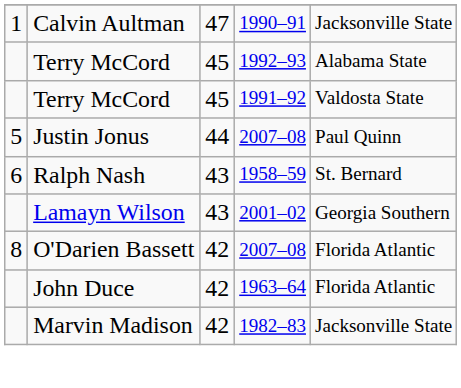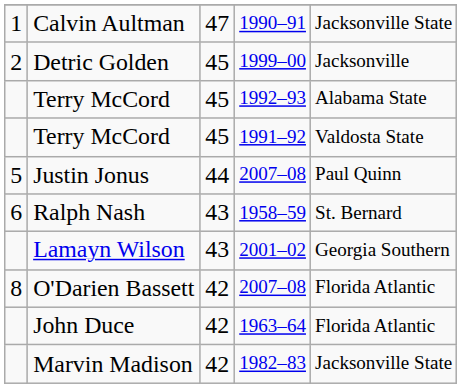 <table class="wikitable">
 <tr>
 </tr>
 <tr>
 <td>1</td>
 <td>Calvin Aultman</td>
 <td>47</td>
 <td style="font-size:80%;"><a href='#'>1990–91</a></td>
 <td style="font-size:80%;">Jacksonville State</td>
+</tr>
+<tr>
+<td>2</td>
+<td>Detric Golden</td>
+<td>45</td>
+<td style="font-size:80%;"><a href='#'>1999–00</a></td>
+<td style="font-size:80%;">Jacksonville</td>
 </tr>
 <tr>
 <td></td>
 <td>Terry McCord</td>
 <td>45</td>
 <td style="font-size:80%;"><a href='#'>1992–93</a></td>
 <td style="font-size:80%;">Alabama State</td>
 </tr>
 <tr>
 <td></td>
 <td>Terry McCord</td>
 <td>45</td>
 <td style="font-size:80%;"><a href='#'>1991–92</a></td>
 <td style="font-size:80%;">Valdosta State</td>
 </tr>
 <tr>
 <td>5</td>
 <td>Justin Jonus</td>
 <td>44</td>
 <td style="font-size:80%;"><a href='#'>2007–08</a></td>
 <td style="font-size:80%;">Paul Quinn</td>
 </tr>
 <tr>
 <td>6</td>
 <td>Ralph Nash</td>
 <td>43</td>
 <td style="font-size:80%;"><a href='#'>1958–59</a></td>
 <td style="font-size:80%;">St. Bernard</td>
 </tr>
 <tr>
 <td></td>
 <td><a href='#'>Lamayn Wilson</a></td>
 <td>43</td>
 <td style="font-size:80%;"><a href='#'>2001–02</a></td>
 <td style="font-size:80%;">Georgia Southern</td>
 </tr>
 <tr>
 <td>8</td>
 <td>O'Darien Bassett</td>
 <td>42</td>
 <td style="font-size:80%;"><a href='#'>2007–08</a></td>
 <td style="font-size:80%;">Florida Atlantic</td>
 </tr>
 <tr>
 <td></td>
 <td>John Duce</td>
 <td>42</td>
 <td style="font-size:80%;"><a href='#'>1963–64</a></td>
 <td style="font-size:80%;">Florida Atlantic</td>
 </tr>
 <tr>
 <td></td>
 <td>Marvin Madison</td>
 <td>42</td>
 <td style="font-size:80%;"><a href='#'>1982–83</a></td>
 <td style="font-size:80%;">Jacksonville State</td>
 </tr>
 </table>
